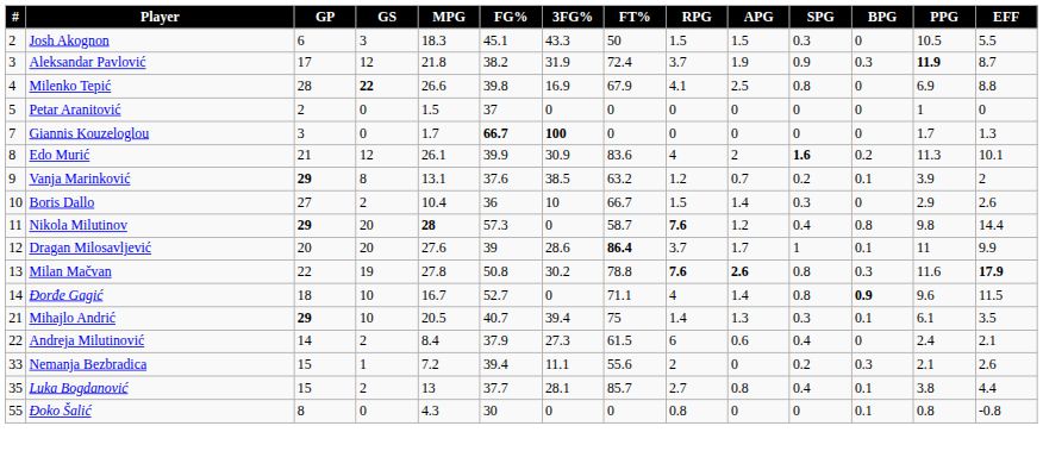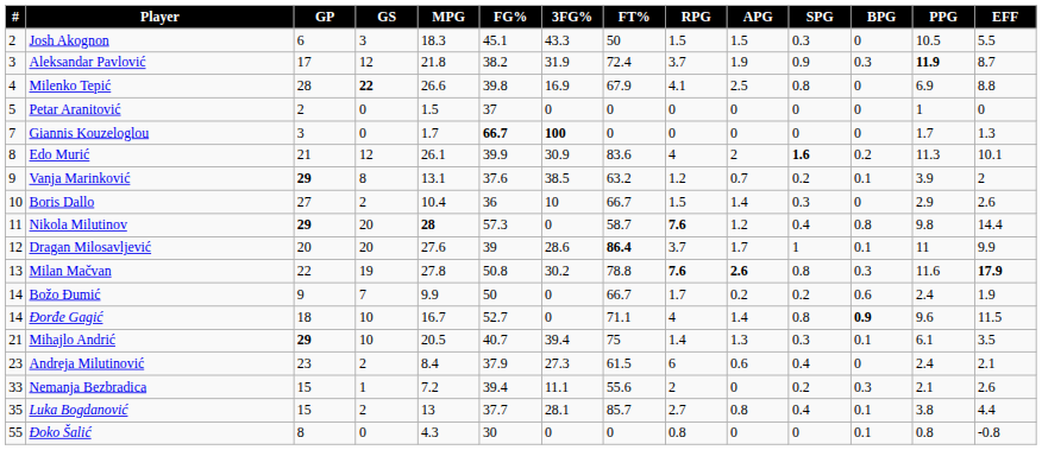 <table class="wikitable sortable" style="font-size: 90%">
 <tr>
 <th style="background:black; color:white;" width="2%">#</th>
 <th style="background:black; color:white;">Player</th>
 <th style="background:black; color:white;" width="6%">GP</th>
 <th style="background:black; color:white;" width="6%">GS</th>
 <th style="background:black; color:white;" width="6%">MPG</th>
 <th style="background:black; color:white;" width="6%">FG%</th>
 <th style="background:black; color:white;" width="6%">3FG%</th>
 <th style="background:black; color:white;" width="6%">FT%</th>
 <th style="background:black; color:white;" width="6%">RPG</th>
 <th style="background:black; color:white;" width="6%">APG</th>
 <th style="background:black; color:white;" width="6%">SPG</th>
 <th style="background:black; color:white;" width="6%">BPG</th>
 <th style="background:black; color:white;" width="6%">PPG</th>
 <th style="background:black; color:white;" width="6%">EFF</th>
 </tr>
 <tr>
 <td>2</td>
 <td> <a href='#'>Josh Akognon</a></td>
 <td>6</td>
 <td>3</td>
 <td>18.3</td>
 <td>45.1</td>
 <td>43.3</td>
 <td>50</td>
 <td>1.5</td>
 <td>1.5</td>
 <td>0.3</td>
 <td>0</td>
 <td>10.5</td>
 <td>5.5</td>
 </tr>
 <tr>
 <td>3</td>
 <td> <a href='#'>Aleksandar Pavlović</a></td>
 <td>17</td>
 <td>12</td>
 <td>21.8</td>
 <td>38.2</td>
 <td>31.9</td>
 <td>72.4</td>
 <td>3.7</td>
 <td>1.9</td>
 <td>0.9</td>
 <td>0.3</td>
 <td><strong>11.9</strong></td>
 <td>8.7</td>
 </tr>
 <tr>
 <td>4</td>
 <td> <a href='#'>Milenko Tepić</a></td>
 <td>28</td>
 <td><strong>22</strong></td>
 <td>26.6</td>
 <td>39.8</td>
 <td>16.9</td>
 <td>67.9</td>
 <td>4.1</td>
 <td>2.5</td>
 <td>0.8</td>
 <td>0</td>
 <td>6.9</td>
 <td>8.8</td>
 </tr>
 <tr>
 <td>5</td>
 <td> <a href='#'>Petar Aranitović</a></td>
 <td>2</td>
 <td>0</td>
 <td>1.5</td>
 <td>37</td>
 <td>0</td>
 <td>0</td>
 <td>0</td>
 <td>0</td>
 <td>0</td>
 <td>0</td>
 <td>1</td>
 <td>0</td>
 </tr>
 <tr>
 <td>7</td>
 <td> <a href='#'>Giannis Kouzeloglou</a></td>
 <td>3</td>
 <td>0</td>
 <td>1.7</td>
 <td><strong>66.7</strong></td>
 <td><strong>100</strong></td>
 <td>0</td>
 <td>0</td>
 <td>0</td>
 <td>0</td>
 <td>0</td>
 <td>1.7</td>
 <td>1.3</td>
 </tr>
 <tr>
 <td>8</td>
 <td> <a href='#'>Edo Murić</a></td>
 <td>21</td>
 <td>12</td>
 <td>26.1</td>
 <td>39.9</td>
 <td>30.9</td>
 <td>83.6</td>
 <td>4</td>
 <td>2</td>
 <td><strong>1.6</strong></td>
 <td>0.2</td>
 <td>11.3</td>
 <td>10.1</td>
 </tr>
 <tr>
 <td>9</td>
 <td> <a href='#'>Vanja Marinković</a></td>
 <td><strong>29</strong></td>
 <td>8</td>
 <td>13.1</td>
 <td>37.6</td>
 <td>38.5</td>
 <td>63.2</td>
 <td>1.2</td>
 <td>0.7</td>
 <td>0.2</td>
 <td>0.1</td>
 <td>3.9</td>
 <td>2</td>
 </tr>
 <tr>
 <td>10</td>
 <td> <a href='#'>Boris Dallo</a></td>
 <td>27</td>
 <td>2</td>
 <td>10.4</td>
 <td>36</td>
 <td>10</td>
 <td>66.7</td>
 <td>1.5</td>
 <td>1.4</td>
 <td>0.3</td>
 <td>0</td>
 <td>2.9</td>
 <td>2.6</td>
 </tr>
 <tr>
 <td>11</td>
 <td> <a href='#'>Nikola Milutinov</a></td>
 <td><strong>29</strong></td>
 <td>20</td>
 <td><strong>28</strong></td>
 <td>57.3</td>
 <td>0</td>
 <td>58.7</td>
 <td><strong>7.6</strong></td>
 <td>1.2</td>
 <td>0.4</td>
 <td>0.8</td>
 <td>9.8</td>
 <td>14.4</td>
 </tr>
 <tr>
 <td>12</td>
 <td> <a href='#'>Dragan Milosavljević</a></td>
 <td>20</td>
 <td>20</td>
 <td>27.6</td>
 <td>39</td>
 <td>28.6</td>
 <td><strong>86.4</strong></td>
 <td>3.7</td>
 <td>1.7</td>
 <td>1</td>
 <td>0.1</td>
 <td>11</td>
 <td>9.9</td>
 </tr>
 <tr>
 <td>13</td>
 <td> <a href='#'>Milan Mačvan</a></td>
 <td>22</td>
 <td>19</td>
 <td>27.8</td>
 <td>50.8</td>
 <td>30.2</td>
 <td>78.8</td>
 <td><strong>7.6</strong></td>
 <td><strong>2.6</strong></td>
 <td>0.8</td>
 <td>0.3</td>
 <td>11.6</td>
 <td><strong>17.9</strong></td>
 </tr>
 <tr>
 <td>14</td>
+<td> <a href='#'>Božo Đumić</a></td>
+<td>9</td>
+<td>7</td>
+<td>9.9</td>
+<td>50</td>
+<td>0</td>
+<td>66.7</td>
+<td>1.7</td>
+<td>0.2</td>
+<td>0.2</td>
+<td>0.6</td>
+<td>2.4</td>
+<td>1.9</td>
+</tr>
+<tr>
+<td>14</td>
 <td> <em><a href='#'>Đorđe Gagić</a></em></td>
 <td>18</td>
 <td>10</td>
 <td>16.7</td>
 <td>52.7</td>
 <td>0</td>
 <td>71.1</td>
 <td>4</td>
 <td>1.4</td>
 <td>0.8</td>
 <td><strong>0.9</strong></td>
 <td>9.6</td>
 <td>11.5</td>
 </tr>
 <tr>
 <td>21</td>
 <td> <a href='#'>Mihajlo Andrić</a></td>
 <td><strong>29</strong></td>
 <td>10</td>
 <td>20.5</td>
 <td>40.7</td>
 <td>39.4</td>
 <td>75</td>
 <td>1.4</td>
 <td>1.3</td>
 <td>0.3</td>
 <td>0.1</td>
 <td>6.1</td>
 <td>3.5</td>
 </tr>
 <tr>
-<td>22</td>
+<td>23</td>
 <td> <a href='#'>Andreja Milutinović</a></td>
-<td>14</td>
+<td>23</td>
 <td>2</td>
 <td>8.4</td>
 <td>37.9</td>
 <td>27.3</td>
 <td>61.5</td>
 <td>6</td>
 <td>0.6</td>
 <td>0.4</td>
 <td>0</td>
 <td>2.4</td>
 <td>2.1</td>
 </tr>
 <tr>
 <td>33</td>
 <td> <a href='#'>Nemanja Bezbradica</a></td>
 <td>15</td>
 <td>1</td>
 <td>7.2</td>
 <td>39.4</td>
 <td>11.1</td>
 <td>55.6</td>
 <td>2</td>
 <td>0</td>
 <td>0.2</td>
 <td>0.3</td>
 <td>2.1</td>
 <td>2.6</td>
 </tr>
 <tr>
 <td>35</td>
 <td> <em><a href='#'>Luka Bogdanović</a></em></td>
 <td>15</td>
 <td>2</td>
 <td>13</td>
 <td>37.7</td>
 <td>28.1</td>
 <td>85.7</td>
 <td>2.7</td>
 <td>0.8</td>
 <td>0.4</td>
 <td>0.1</td>
 <td>3.8</td>
 <td>4.4</td>
 </tr>
 <tr>
 <td>55</td>
 <td> <em><a href='#'>Đoko Šalić</a></em></td>
 <td>8</td>
 <td>0</td>
 <td>4.3</td>
 <td>30</td>
 <td>0</td>
 <td>0</td>
 <td>0.8</td>
 <td>0</td>
 <td>0</td>
 <td>0.1</td>
 <td>0.8</td>
 <td>-0.8</td>
 </tr>
 </table>
